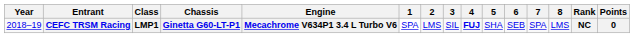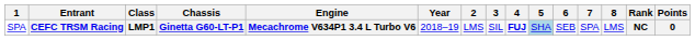 <table class="wikitable" style="text-align:center; font-size:85%">
 <tr>
-<th>Year</th>
+<th>1</th>
 <th>Entrant</th>
 <th>Class</th>
 <th>Chassis</th>
 <th>Engine</th>
-<th>1</th>
+<th>Year</th>
 <th>2</th>
 <th>3</th>
 <th>4</th>
 <th>5</th>
 <th>6</th>
 <th>7</th>
 <th>8</th>
 <th>Rank</th>
 <th>Points</th>
 </tr>
 <tr>
-<td nowrap><a href='#'>2018–19</a></td>
+<td style="background:#FFFFFF;"><a href='#'>SPA</a><br></td>
 <th nowrap><a href='#'>CEFC TRSM Racing</a></th>
 <th>LMP1</th>
 <th nowrap><a href='#'>Ginetta G60-LT-P1</a></th>
 <th nowrap><a href='#'>Mecachrome</a> V634P1 3.4 L Turbo V6</th>
-<td style="background:#FFFFFF;"><a href='#'>SPA</a><br></td>
+<td nowrap><a href='#'>2018–19</a></td>
 <td><a href='#'>LMS</a></td>
 <td><a href='#'>SIL</a></td>
 <td><strong><a href='#'>FUJ</a></strong></td>
-<td><a href='#'>SHA</a></td>
+<td style="background: lightblue;"><a href='#'>SHA</a></td>
 <td><a href='#'>SEB</a></td>
 <td><a href='#'>SPA</a></td>
 <td><a href='#'>LMS</a></td>
 <th>NC</th>
 <th>0</th>
 </tr>
 </table>
